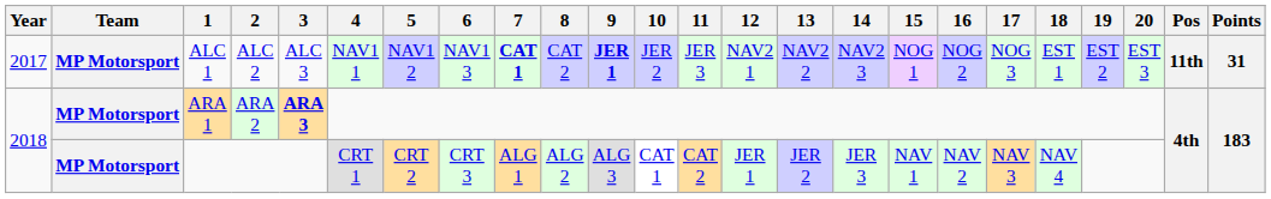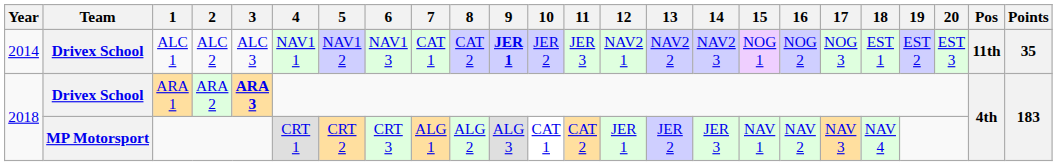 <table class="wikitable" style="text-align:center; font-size:85%">
 <tr>
 <th>Year</th>
 <th>Team</th>
 <th>1</th>
 <th>2</th>
 <th>3</th>
 <th>4</th>
 <th>5</th>
 <th>6</th>
 <th>7</th>
 <th>8</th>
 <th>9</th>
 <th>10</th>
 <th>11</th>
 <th>12</th>
 <th>13</th>
 <th>14</th>
 <th>15</th>
 <th>16</th>
 <th>17</th>
 <th>18</th>
 <th>19</th>
 <th>20</th>
 <th>Pos</th>
 <th>Points</th>
 </tr>
 <tr>
-<td><a href='#'>2017</a></td>
-<th nowrap><a href='#'>MP Motorsport</a></th>
+<td><a href='#'>2014</a></td>
+<th nowrap><a href='#'>Drivex School</a></th>
 <td style="background:#;"><a href='#'>ALC<br>1</a></td>
 <td style="background:#;"><a href='#'>ALC<br>2</a></td>
 <td style="background:#;"><a href='#'>ALC<br>3</a></td>
 <td style="background:#DFFFDF;"><a href='#'>NAV1<br>1</a><br></td>
 <td style="background:#CFCFFF;"><a href='#'>NAV1<br>2</a><br></td>
 <td style="background:#DFFFDF;"><a href='#'>NAV1<br>3</a><br></td>
-<td style="background:#DFFFDF;"><strong><a href='#'>CAT<br>1</a><br></strong></td>
+<td style="background:#DFFFDF;"><a href='#'>CAT<br>1</a><br></td>
 <td style="background:#CFCFFF;"><a href='#'>CAT<br>2</a><br></td>
 <td style="background:#CFCFFF;"><strong><a href='#'>JER<br>1</a><br></strong></td>
 <td style="background:#CFCFFF;"><a href='#'>JER<br>2</a><br></td>
 <td style="background:#DFFFDF;"><a href='#'>JER<br>3</a><br></td>
 <td style="background:#DFFFDF;"><a href='#'>NAV2<br>1</a><br></td>
 <td style="background:#CFCFFF;"><a href='#'>NAV2<br>2</a><br></td>
 <td style="background:#CFCFFF;"><a href='#'>NAV2<br>3</a><br></td>
 <td style="background:#EFCFFF;"><a href='#'>NOG<br>1</a><br></td>
 <td style="background:#CFCFFF;"><a href='#'>NOG<br>2</a><br></td>
 <td style="background:#DFFFDF;"><a href='#'>NOG<br>3</a><br></td>
 <td style="background:#DFFFDF;"><a href='#'>EST<br>1</a><br></td>
 <td style="background:#CFCFFF;"><a href='#'>EST<br>2</a><br></td>
 <td style="background:#DFFFDF;"><a href='#'>EST<br>3</a><br></td>
 <th>11th</th>
-<th>31</th>
+<th>35</th>
 </tr>
 <tr>
 <td rowspan="2"><a href='#'>2018</a></td>
-<th nowrap><a href='#'>MP Motorsport</a></th>
+<th nowrap><a href='#'>Drivex School</a></th>
 <td style="background:#FFDF9F;"><a href='#'>ARA<br>1</a><br></td>
 <td style="background:#DFFFDF;"><a href='#'>ARA<br>2</a><br></td>
 <td style="background:#FFDF9F;"><strong><a href='#'>ARA<br>3</a><br></strong></td>
 <td colspan=17></td>
 <th rowspan="2">4th</th>
 <th rowspan="2">183</th>
 </tr>
 <tr>
 <th nowrap><a href='#'>MP Motorsport</a></th>
 <td colspan=3></td>
 <td style="background:#DFDFDF;"><a href='#'>CRT<br>1</a><br></td>
 <td style="background:#FFDF9F;"><a href='#'>CRT<br>2</a><br></td>
 <td style="background:#DFFFDF;"><a href='#'>CRT<br>3</a><br></td>
 <td style="background:#FFDF9F;"><a href='#'>ALG<br>1</a><br></td>
 <td style="background:#DFFFDF;"><a href='#'>ALG<br>2</a><br></td>
 <td style="background:#DFDFDF;"><a href='#'>ALG<br>3</a><br></td>
 <td style="background:#FFFFFF;"><a href='#'>CAT<br>1</a><br></td>
 <td style="background:#FFDF9F;"><a href='#'>CAT<br>2</a><br></td>
 <td style="background:#DFFFDF;"><a href='#'>JER<br>1</a><br></td>
 <td style="background:#CFCFFF;"><a href='#'>JER<br>2</a><br></td>
 <td style="background:#DFFFDF;"><a href='#'>JER<br>3</a><br></td>
 <td style="background:#DFFFDF;"><a href='#'>NAV<br>1</a><br></td>
 <td style="background:#DFFFDF;"><a href='#'>NAV<br>2</a><br></td>
 <td style="background:#FFDF9F;"><a href='#'>NAV<br>3</a><br></td>
 <td style="background:#DFFFDF;"><a href='#'>NAV<br>4</a><br></td>
 <td colspan=2></td>
 </tr>
 </table>
